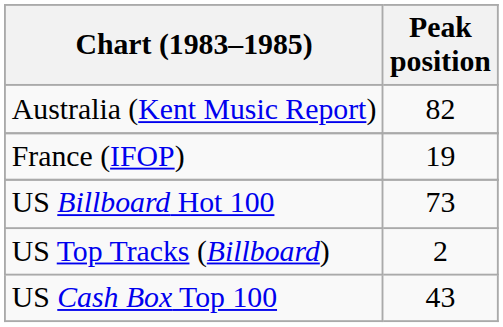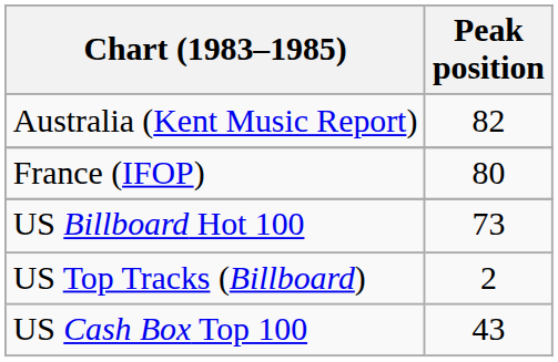 <table class="wikitable sortable">
 <tr>
 <th>Chart (1983–1985)</th>
 <th>Peak<br>position</th>
 </tr>
 <tr>
 <td>Australia (<a href='#'>Kent Music Report</a>)</td>
 <td align="center">82</td>
 </tr>
 <tr>
 </tr>
 <tr>
 </tr>
 <tr>
 <td>France (<a href='#'>IFOP</a>)</td>
-<td align="center">19</td>
+<td align="center">80</td>
 </tr>
 <tr>
 </tr>
 <tr>
 </tr>
 <tr>
 </tr>
 <tr>
 </tr>
 <tr>
 <td>US <a href='#'><em>Billboard</em> Hot 100</a></td>
 <td align="center">73</td>
 </tr>
 <tr>
 <td>US <a href='#'>Top Tracks</a> (<em><a href='#'>Billboard</a></em>)</td>
 <td align="center">2</td>
 </tr>
 <tr>
 <td>US <a href='#'><em>Cash Box</em> Top 100</a></td>
 <td align="center">43</td>
 </tr>
 </table>
